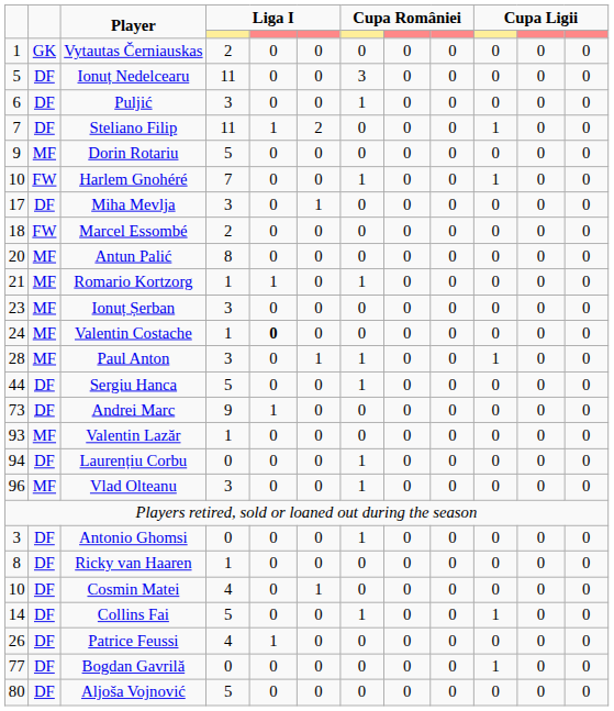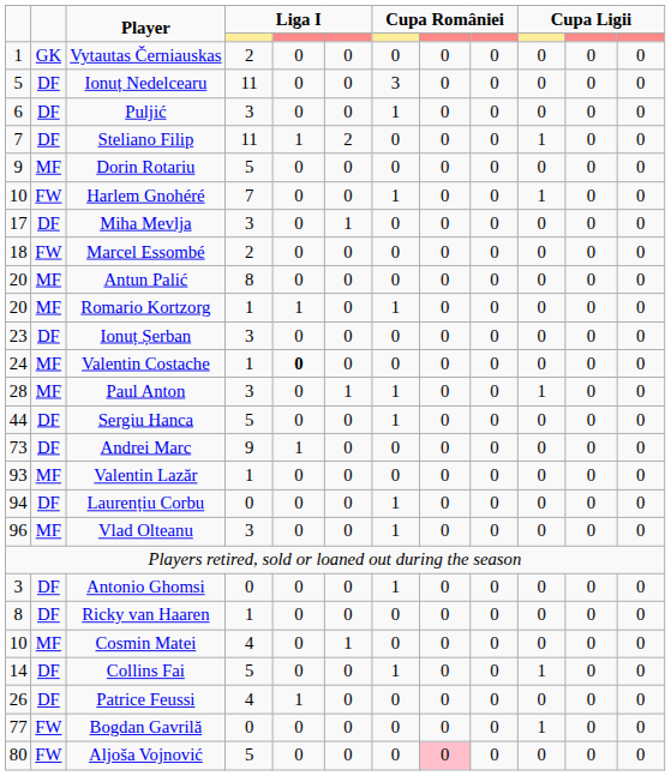 <table class="wikitable sortable" style="text-align:center">
 <tr>
 <td rowspan="2" valign="bottom"><strong></strong></td>
 <td rowspan="2" valign="bottom"><strong></strong></td>
 <td rowspan="2" valign="bottom"><strong>Player</strong></td>
 <td colspan="3" width="125"><strong>Liga I</strong></td>
 <td colspan="3" width="125"><strong>Cupa României</strong></td>
 <td colspan="3" width="125"><strong>Cupa Ligii</strong></td>
 </tr>
 <tr>
 <th style="width:25px; background:#fe9;"></th>
 <th style="width:28px; background:#ff8888;"></th>
 <th style="width:25px; background:#ff8888;"></th>
 <th style="width:25px; background:#fe9;"></th>
 <th style="width:28px; background:#ff8888;"></th>
 <th style="width:25px; background:#ff8888;"></th>
 <th style="width:25px; background:#fe9;"></th>
 <th style="width:28px; background:#ff8888;"></th>
 <th style="width:25px; background:#ff8888;"></th>
 </tr>
 <tr>
 <td>1</td>
 <td><a href='#'>GK</a></td>
 <td><a href='#'>Vytautas Černiauskas</a></td>
 <td>2</td>
 <td>0</td>
 <td>0</td>
 <td>0</td>
 <td>0</td>
 <td>0</td>
 <td>0</td>
 <td>0</td>
 <td>0</td>
 </tr>
 <tr>
 <td>5</td>
 <td><a href='#'>DF</a></td>
 <td><a href='#'>Ionuț Nedelcearu</a></td>
 <td>11</td>
 <td>0</td>
 <td>0</td>
 <td>3</td>
 <td>0</td>
 <td>0</td>
 <td>0</td>
 <td>0</td>
 <td>0</td>
 </tr>
 <tr>
 <td>6</td>
 <td><a href='#'>DF</a></td>
 <td><a href='#'>Puljić</a></td>
 <td>3</td>
 <td>0</td>
 <td>0</td>
 <td>1</td>
 <td>0</td>
 <td>0</td>
 <td>0</td>
 <td>0</td>
 <td>0</td>
 </tr>
 <tr>
 <td>7</td>
 <td><a href='#'>DF</a></td>
 <td><a href='#'>Steliano Filip</a></td>
 <td>11</td>
 <td>1</td>
 <td>2</td>
 <td>0</td>
 <td>0</td>
 <td>0</td>
 <td>1</td>
 <td>0</td>
 <td>0</td>
 </tr>
 <tr>
 <td>9</td>
 <td><a href='#'>MF</a></td>
 <td><a href='#'>Dorin Rotariu</a></td>
 <td>5</td>
 <td>0</td>
 <td>0</td>
 <td>0</td>
 <td>0</td>
 <td>0</td>
 <td>0</td>
 <td>0</td>
 <td>0</td>
 </tr>
 <tr>
 <td>10</td>
 <td><a href='#'>FW</a></td>
 <td><a href='#'>Harlem Gnohéré</a></td>
 <td>7</td>
 <td>0</td>
 <td>0</td>
 <td>1</td>
 <td>0</td>
 <td>0</td>
 <td>1</td>
 <td>0</td>
 <td>0</td>
 </tr>
 <tr>
 <td>17</td>
 <td><a href='#'>DF</a></td>
 <td><a href='#'>Miha Mevlja</a></td>
 <td>3</td>
 <td>0</td>
 <td>1</td>
 <td>0</td>
 <td>0</td>
 <td>0</td>
 <td>0</td>
 <td>0</td>
 <td>0</td>
 </tr>
 <tr>
 <td>18</td>
 <td><a href='#'>FW</a></td>
 <td><a href='#'>Marcel Essombé</a></td>
 <td>2</td>
 <td>0</td>
 <td>0</td>
 <td>0</td>
 <td>0</td>
 <td>0</td>
 <td>0</td>
 <td>0</td>
 <td>0</td>
 </tr>
 <tr>
 <td>20</td>
 <td><a href='#'>MF</a></td>
 <td><a href='#'>Antun Palić</a></td>
 <td>8</td>
 <td>0</td>
 <td>0</td>
 <td>0</td>
 <td>0</td>
 <td>0</td>
 <td>0</td>
 <td>0</td>
 <td>0</td>
 </tr>
 <tr>
-<td>21</td>
+<td>20</td>
 <td><a href='#'>MF</a></td>
 <td><a href='#'>Romario Kortzorg</a></td>
 <td>1</td>
 <td>1</td>
 <td>0</td>
 <td>1</td>
 <td>0</td>
 <td>0</td>
 <td>0</td>
 <td>0</td>
 <td>0</td>
 </tr>
 <tr>
 <td>23</td>
-<td><a href='#'>MF</a></td>
+<td><a href='#'>DF</a></td>
 <td><a href='#'>Ionuț Șerban</a></td>
 <td>3</td>
 <td>0</td>
 <td>0</td>
 <td>0</td>
 <td>0</td>
 <td>0</td>
 <td>0</td>
 <td>0</td>
 <td>0</td>
 </tr>
 <tr>
 <td>24</td>
 <td><a href='#'>MF</a></td>
 <td><a href='#'>Valentin Costache</a></td>
 <td>1</td>
 <td><strong>0</strong></td>
 <td>0</td>
 <td>0</td>
 <td>0</td>
 <td>0</td>
 <td>0</td>
 <td>0</td>
 <td>0</td>
 </tr>
 <tr>
 <td>28</td>
 <td><a href='#'>MF</a></td>
 <td><a href='#'>Paul Anton</a></td>
 <td>3</td>
 <td>0</td>
 <td>1</td>
 <td>1</td>
 <td>0</td>
 <td>0</td>
 <td>1</td>
 <td>0</td>
 <td>0</td>
 </tr>
 <tr>
 <td>44</td>
 <td><a href='#'>DF</a></td>
 <td><a href='#'>Sergiu Hanca</a></td>
 <td>5</td>
 <td>0</td>
 <td>0</td>
 <td>1</td>
 <td>0</td>
 <td>0</td>
 <td>0</td>
 <td>0</td>
 <td>0</td>
 </tr>
 <tr>
 <td>73</td>
 <td><a href='#'>DF</a></td>
 <td><a href='#'>Andrei Marc</a></td>
 <td>9</td>
 <td>1</td>
 <td>0</td>
 <td>0</td>
 <td>0</td>
 <td>0</td>
 <td>0</td>
 <td>0</td>
 <td>0</td>
 </tr>
 <tr>
 <td>93</td>
 <td><a href='#'>MF</a></td>
 <td><a href='#'>Valentin Lazăr</a></td>
 <td>1</td>
 <td>0</td>
 <td>0</td>
 <td>0</td>
 <td>0</td>
 <td>0</td>
 <td>0</td>
 <td>0</td>
 <td>0</td>
 </tr>
 <tr>
 <td>94</td>
 <td><a href='#'>DF</a></td>
 <td><a href='#'>Laurențiu Corbu</a></td>
 <td>0</td>
 <td>0</td>
 <td>0</td>
 <td>1</td>
 <td>0</td>
 <td>0</td>
 <td>0</td>
 <td>0</td>
 <td>0</td>
 </tr>
 <tr>
 <td>96</td>
 <td><a href='#'>MF</a></td>
 <td><a href='#'>Vlad Olteanu</a></td>
 <td>3</td>
 <td>0</td>
 <td>0</td>
 <td>1</td>
 <td>0</td>
 <td>0</td>
 <td>0</td>
 <td>0</td>
 <td>0</td>
 </tr>
 <tr>
 <td colspan="12"><em>Players retired, sold or loaned out during the season</em></td>
 </tr>
 <tr>
 <td>3</td>
 <td><a href='#'>DF</a></td>
 <td><a href='#'>Antonio Ghomsi</a></td>
 <td>0</td>
 <td>0</td>
 <td>0</td>
 <td>1</td>
 <td>0</td>
 <td>0</td>
 <td>0</td>
 <td>0</td>
 <td>0</td>
 </tr>
 <tr>
 <td>8</td>
 <td><a href='#'>DF</a></td>
 <td><a href='#'>Ricky van Haaren</a></td>
 <td>1</td>
 <td>0</td>
 <td>0</td>
 <td>0</td>
 <td>0</td>
 <td>0</td>
 <td>0</td>
 <td>0</td>
 <td>0</td>
 </tr>
 <tr>
 <td>10</td>
-<td><a href='#'>DF</a></td>
+<td><a href='#'>MF</a></td>
 <td><a href='#'>Cosmin Matei</a></td>
 <td>4</td>
 <td>0</td>
 <td>1</td>
 <td>0</td>
 <td>0</td>
 <td>0</td>
 <td>0</td>
 <td>0</td>
 <td>0</td>
 </tr>
 <tr>
 <td>14</td>
 <td><a href='#'>DF</a></td>
 <td><a href='#'>Collins Fai</a></td>
 <td>5</td>
 <td>0</td>
 <td>0</td>
 <td>1</td>
 <td>0</td>
 <td>0</td>
 <td>1</td>
 <td>0</td>
 <td>0</td>
 </tr>
 <tr>
 <td>26</td>
 <td><a href='#'>DF</a></td>
 <td><a href='#'>Patrice Feussi</a></td>
 <td>4</td>
 <td>1</td>
 <td>0</td>
 <td>0</td>
 <td>0</td>
 <td>0</td>
 <td>0</td>
 <td>0</td>
 <td>0</td>
 </tr>
 <tr>
 <td>77</td>
-<td><a href='#'>DF</a></td>
+<td><a href='#'>FW</a></td>
 <td><a href='#'>Bogdan Gavrilă</a></td>
 <td>0</td>
 <td>0</td>
 <td>0</td>
 <td>0</td>
 <td>0</td>
 <td>0</td>
 <td>1</td>
 <td>0</td>
 <td>0</td>
 </tr>
 <tr>
 <td>80</td>
-<td><a href='#'>DF</a></td>
+<td><a href='#'>FW</a></td>
 <td><a href='#'>Aljoša Vojnović</a></td>
 <td>5</td>
 <td>0</td>
 <td>0</td>
 <td>0</td>
-<td>0</td>
+<td style="background: pink;">0</td>
 <td>0</td>
 <td>0</td>
 <td>0</td>
 <td>0</td>
 </tr>
 </table>
